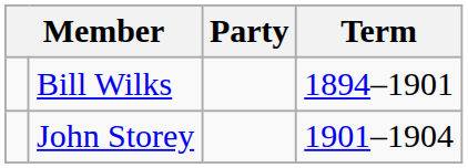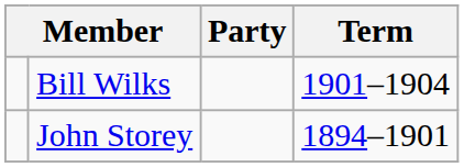 <table class="wikitable">
 <tr>
 <th colspan="2"><strong>Member</strong></th>
 <th><strong>Party</strong></th>
 <th><strong>Term</strong></th>
 </tr>
 <tr>
 <td> </td>
 <td><a href='#'>Bill Wilks</a></td>
 <td></td>
-<td><a href='#'>1894</a>–1901</td>
+<td><a href='#'>1901</a>–1904</td>
 </tr>
 <tr>
 <td> </td>
 <td><a href='#'>John Storey</a></td>
 <td></td>
-<td><a href='#'>1901</a>–1904</td>
+<td><a href='#'>1894</a>–1901</td>
 </tr>
 </table>
